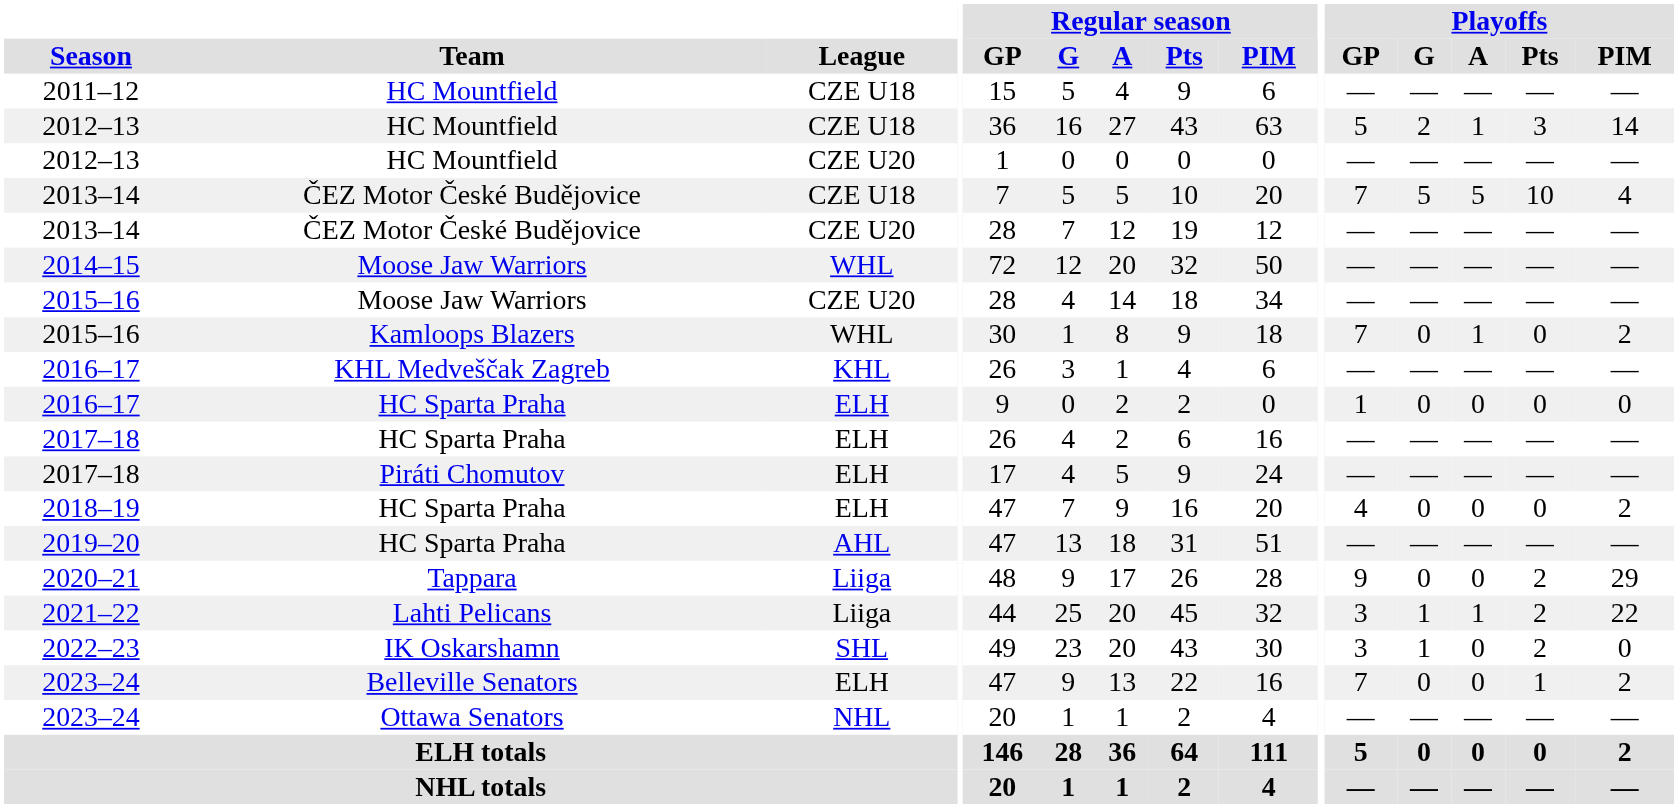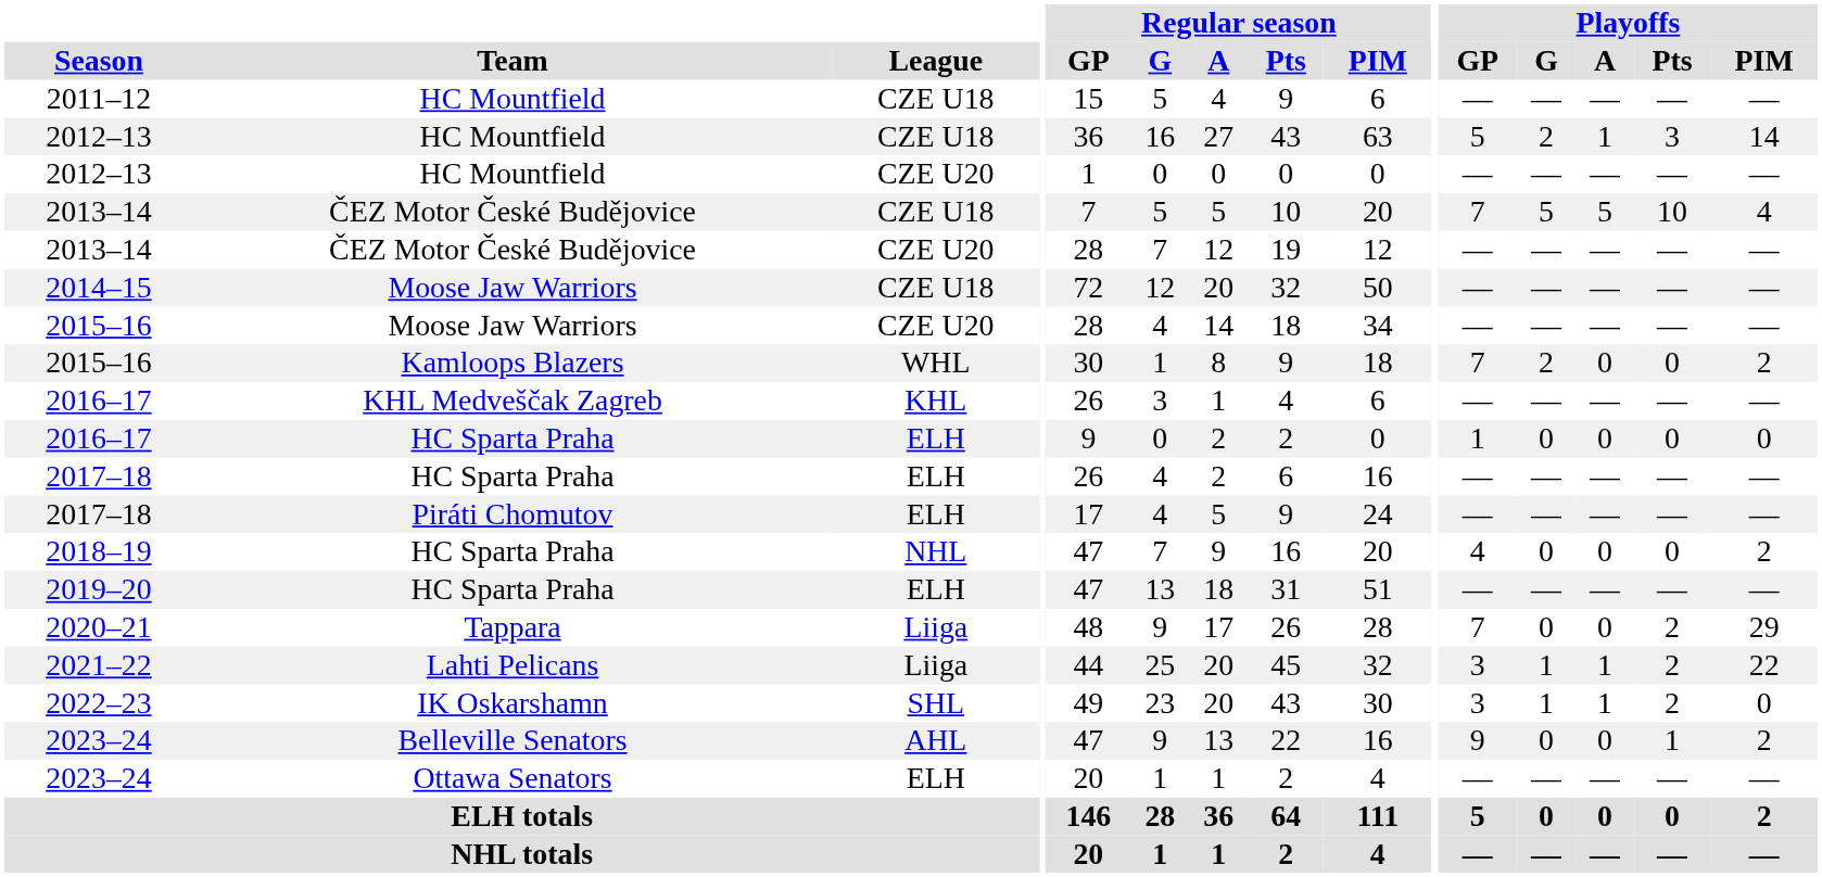 <table border="0" cellpadding="1" cellspacing="0" style="text-align:center; width:60em;">
 <tr bgcolor="#e0e0e0">
 <th colspan="3" bgcolor="#ffffff"></th>
 <th rowspan="99" bgcolor="#ffffff"></th>
 <th colspan="5"><a href='#'>Regular season</a></th>
 <th rowspan="99" bgcolor="#ffffff"></th>
 <th colspan="5"><a href='#'>Playoffs</a></th>
 </tr>
 <tr bgcolor="#e0e0e0">
 <th><a href='#'>Season</a></th>
 <th>Team</th>
 <th>League</th>
 <th>GP</th>
 <th><a href='#'>G</a></th>
 <th><a href='#'>A</a></th>
 <th><a href='#'>Pts</a></th>
 <th><a href='#'>PIM</a></th>
 <th>GP</th>
 <th>G</th>
 <th>A</th>
 <th>Pts</th>
 <th>PIM</th>
 </tr>
 <tr>
 <td>2011–12</td>
 <td><a href='#'>HC Mountfield</a></td>
 <td>CZE U18</td>
 <td>15</td>
 <td>5</td>
 <td>4</td>
 <td>9</td>
 <td>6</td>
 <td>—</td>
 <td>—</td>
 <td>—</td>
 <td>—</td>
 <td>—</td>
 </tr>
 <tr bgcolor="#f0f0f0">
 <td>2012–13</td>
 <td>HC Mountfield</td>
 <td>CZE U18</td>
 <td>36</td>
 <td>16</td>
 <td>27</td>
 <td>43</td>
 <td>63</td>
 <td>5</td>
 <td>2</td>
 <td>1</td>
 <td>3</td>
 <td>14</td>
 </tr>
 <tr>
 <td>2012–13</td>
 <td>HC Mountfield</td>
 <td>CZE U20</td>
 <td>1</td>
 <td>0</td>
 <td>0</td>
 <td>0</td>
 <td>0</td>
 <td>—</td>
 <td>—</td>
 <td>—</td>
 <td>—</td>
 <td>—</td>
 </tr>
 <tr bgcolor="#f0f0f0">
 <td>2013–14</td>
 <td>ČEZ Motor České Budějovice</td>
 <td>CZE U18</td>
 <td>7</td>
 <td>5</td>
 <td>5</td>
 <td>10</td>
 <td>20</td>
 <td>7</td>
 <td>5</td>
 <td>5</td>
 <td>10</td>
 <td>4</td>
 </tr>
 <tr>
 <td>2013–14</td>
 <td>ČEZ Motor České Budějovice</td>
 <td>CZE U20</td>
 <td>28</td>
 <td>7</td>
 <td>12</td>
 <td>19</td>
 <td>12</td>
 <td>—</td>
 <td>—</td>
 <td>—</td>
 <td>—</td>
 <td>—</td>
 </tr>
 <tr bgcolor="#f0f0f0">
 <td><a href='#'>2014–15</a></td>
 <td><a href='#'>Moose Jaw Warriors</a></td>
-<td><a href='#'>WHL</a></td>
+<td>CZE U18</td>
 <td>72</td>
 <td>12</td>
 <td>20</td>
 <td>32</td>
 <td>50</td>
 <td>—</td>
 <td>—</td>
 <td>—</td>
 <td>—</td>
 <td>—</td>
 </tr>
 <tr>
 <td><a href='#'>2015–16</a></td>
 <td>Moose Jaw Warriors</td>
 <td>CZE U20</td>
 <td>28</td>
 <td>4</td>
 <td>14</td>
 <td>18</td>
 <td>34</td>
 <td>—</td>
 <td>—</td>
 <td>—</td>
 <td>—</td>
 <td>—</td>
 </tr>
 <tr bgcolor="#f0f0f0">
 <td>2015–16</td>
 <td><a href='#'>Kamloops Blazers</a></td>
 <td>WHL</td>
 <td>30</td>
 <td>1</td>
 <td>8</td>
 <td>9</td>
 <td>18</td>
 <td>7</td>
+<td>2</td>
 <td>0</td>
-<td>1</td>
 <td>0</td>
 <td>2</td>
 </tr>
 <tr>
 <td><a href='#'>2016–17</a></td>
 <td><a href='#'>KHL Medveščak Zagreb</a></td>
 <td><a href='#'>KHL</a></td>
 <td>26</td>
 <td>3</td>
 <td>1</td>
 <td>4</td>
 <td>6</td>
 <td>—</td>
 <td>—</td>
 <td>—</td>
 <td>—</td>
 <td>—</td>
 </tr>
 <tr bgcolor="#f0f0f0">
 <td><a href='#'>2016–17</a></td>
 <td><a href='#'>HC Sparta Praha</a></td>
 <td><a href='#'>ELH</a></td>
 <td>9</td>
 <td>0</td>
 <td>2</td>
 <td>2</td>
 <td>0</td>
 <td>1</td>
 <td>0</td>
 <td>0</td>
 <td>0</td>
 <td>0</td>
 </tr>
 <tr>
 <td><a href='#'>2017–18</a></td>
 <td>HC Sparta Praha</td>
 <td>ELH</td>
 <td>26</td>
 <td>4</td>
 <td>2</td>
 <td>6</td>
 <td>16</td>
 <td>—</td>
 <td>—</td>
 <td>—</td>
 <td>—</td>
 <td>—</td>
 </tr>
 <tr bgcolor="#f0f0f0">
 <td>2017–18</td>
 <td><a href='#'>Piráti Chomutov</a></td>
 <td>ELH</td>
 <td>17</td>
 <td>4</td>
 <td>5</td>
 <td>9</td>
 <td>24</td>
 <td>—</td>
 <td>—</td>
 <td>—</td>
 <td>—</td>
 <td>—</td>
 </tr>
 <tr>
 <td><a href='#'>2018–19</a></td>
 <td>HC Sparta Praha</td>
-<td>ELH</td>
+<td><a href='#'>NHL</a></td>
 <td>47</td>
 <td>7</td>
 <td>9</td>
 <td>16</td>
 <td>20</td>
 <td>4</td>
 <td>0</td>
 <td>0</td>
 <td>0</td>
 <td>2</td>
 </tr>
 <tr bgcolor="#f0f0f0">
 <td><a href='#'>2019–20</a></td>
 <td>HC Sparta Praha</td>
-<td><a href='#'>AHL</a></td>
+<td>ELH</td>
 <td>47</td>
 <td>13</td>
 <td>18</td>
 <td>31</td>
 <td>51</td>
 <td>—</td>
 <td>—</td>
 <td>—</td>
 <td>—</td>
 <td>—</td>
 </tr>
 <tr>
 <td><a href='#'>2020–21</a></td>
 <td><a href='#'>Tappara</a></td>
 <td><a href='#'>Liiga</a></td>
 <td>48</td>
 <td>9</td>
 <td>17</td>
 <td>26</td>
 <td>28</td>
-<td>9</td>
+<td>7</td>
 <td>0</td>
 <td>0</td>
 <td>2</td>
 <td>29</td>
 </tr>
 <tr bgcolor="#f0f0f0">
 <td><a href='#'>2021–22</a></td>
 <td><a href='#'>Lahti Pelicans</a></td>
 <td>Liiga</td>
 <td>44</td>
 <td>25</td>
 <td>20</td>
 <td>45</td>
 <td>32</td>
 <td>3</td>
 <td>1</td>
 <td>1</td>
 <td>2</td>
 <td>22</td>
 </tr>
 <tr>
 <td><a href='#'>2022–23</a></td>
 <td><a href='#'>IK Oskarshamn</a></td>
 <td><a href='#'>SHL</a></td>
 <td>49</td>
 <td>23</td>
 <td>20</td>
 <td>43</td>
 <td>30</td>
 <td>3</td>
 <td>1</td>
-<td>0</td>
+<td>1</td>
 <td>2</td>
 <td>0</td>
 </tr>
 <tr bgcolor="#f0f0f0">
 <td><a href='#'>2023–24</a></td>
 <td><a href='#'>Belleville Senators</a></td>
-<td>ELH</td>
+<td><a href='#'>AHL</a></td>
 <td>47</td>
 <td>9</td>
 <td>13</td>
 <td>22</td>
 <td>16</td>
-<td>7</td>
+<td>9</td>
 <td>0</td>
 <td>0</td>
 <td>1</td>
 <td>2</td>
 </tr>
 <tr>
 <td><a href='#'>2023–24</a></td>
 <td><a href='#'>Ottawa Senators</a></td>
-<td><a href='#'>NHL</a></td>
+<td>ELH</td>
 <td>20</td>
 <td>1</td>
 <td>1</td>
 <td>2</td>
 <td>4</td>
 <td>—</td>
 <td>—</td>
 <td>—</td>
 <td>—</td>
 <td>—</td>
 </tr>
 <tr bgcolor="#e0e0e0">
 <th colspan="3">ELH totals</th>
 <th>146</th>
 <th>28</th>
 <th>36</th>
 <th>64</th>
 <th>111</th>
 <th>5</th>
 <th>0</th>
 <th>0</th>
 <th>0</th>
 <th>2</th>
 </tr>
 <tr bgcolor="#e0e0e0">
 <th colspan="3">NHL totals</th>
 <th>20</th>
 <th>1</th>
 <th>1</th>
 <th>2</th>
 <th>4</th>
 <th>—</th>
 <th>—</th>
 <th>—</th>
 <th>—</th>
 <th>—</th>
 </tr>
 </table>
